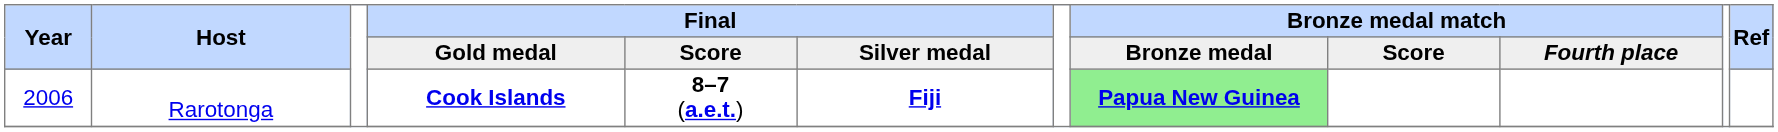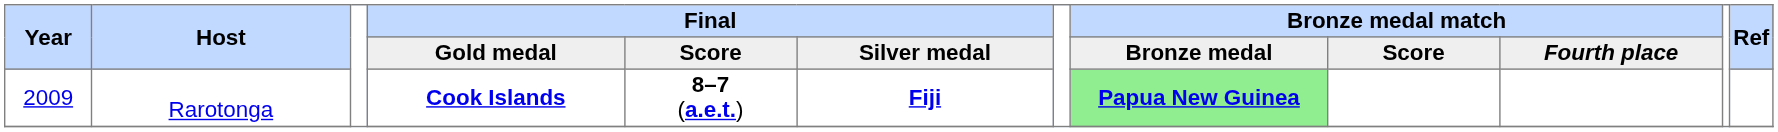 <table border=1 style="border-collapse:collapse; font-size:100%; width:100%; text-align:center" cellpadding=2 cellspacing=0>
 <tr bgcolor=#C1D8FF>
 <th rowspan=2 width=5%>Year</th>
 <th rowspan=2 width=15%>Host</th>
 <th width=1% rowspan=7 bgcolor=ffffff></th>
 <th colspan=3>Final</th>
 <th width=1% rowspan=7 bgcolor=ffffff></th>
 <th colspan=3>Bronze medal match</th>
 <th width=1% rowspan=7 bgcolor=ffffff></th>
 <th rowspan=2 width=5%>Ref</th>
 </tr>
 <tr bgcolor=#EFEFEF>
 <th width=15%>Gold medal</th>
 <th width=10%>Score</th>
 <th width=15%>Silver medal</th>
 <th width=15%>Bronze medal</th>
 <th width=10%>Score</th>
 <th width=15%><em>Fourth place</em></th>
 </tr>
 <tr>
-<td><a href='#'>2006</a></td>
+<td><a href='#'>2009</a></td>
 <td><br><a href='#'>Rarotonga</a></td>
 <td> <strong><a href='#'>Cook Islands</a></strong></td>
 <td><strong>8–7</strong><br>(<strong><a href='#'>a.e.t.</a></strong>)</td>
 <td> <strong><a href='#'>Fiji</a></strong></td>
 <td style="background: lightgreen;"> <strong><a href='#'>Papua New Guinea</a></strong></td>
 <td></td>
 <td></td>
 <td align=center><br></td>
 </tr>
 <tr>
 </tr>
 </table>
